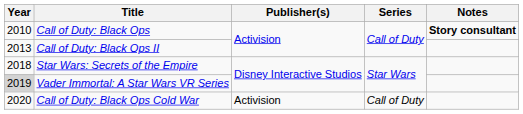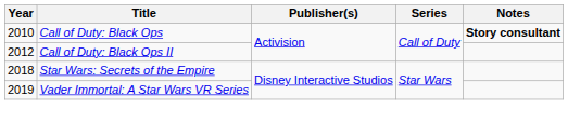 <table class="wikitable">
 <tr>
 <th>Year</th>
 <th>Title</th>
 <th>Publisher(s)</th>
 <th>Series</th>
 <th>Notes</th>
 </tr>
 <tr>
 <td>2010</td>
 <td><em><a href='#'>Call of Duty: Black Ops</a></em></td>
 <td rowspan=2><a href='#'>Activision</a></td>
 <td rowspan=2><em><a href='#'>Call of Duty</a></em></td>
 <td><strong>Story consultant</strong></td>
 </tr>
 <tr>
-<td>2013</td>
+<td>2012</td>
 <td><em><a href='#'>Call of Duty: Black Ops II</a></em></td>
 <td></td>
 </tr>
 <tr>
 <td>2018</td>
 <td><em><a href='#'>Star Wars: Secrets of the Empire</a></em></td>
 <td rowspan=2><a href='#'>Disney Interactive Studios</a></td>
 <td rowspan=2><em><a href='#'>Star Wars</a></em></td>
 <td></td>
 </tr>
 <tr>
-<td style="background: lightgrey;">2019</td>
+<td>2019</td>
 <td><em><a href='#'>Vader Immortal: A Star Wars VR Series</a></em></td>
 <td></td>
 </tr>
-<tr>
-<td>2020</td>
-<td><em><a href='#'>Call of Duty: Black Ops Cold War</a></em></td>
-<td>Activision</td>
-<td><em>Call of Duty</em></td>
-<td></td>
-</tr>
 </table>
